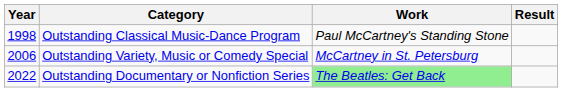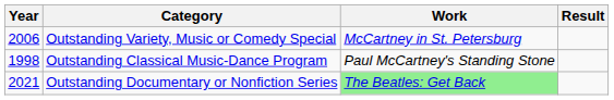 <table class=wikitable>
 <tr>
 <th>Year</th>
 <th>Category</th>
 <th>Work</th>
 <th>Result</th>
 </tr>
 <tr>
+<td><a href='#'>2006</a></td>
+<td><a href='#'>Outstanding Variety, Music or Comedy Special</a></td>
+<td><em><a href='#'>McCartney in St. Petersburg</a></em></td>
+<td></td>
+</tr>
+<tr>
 <td><a href='#'>1998</a></td>
 <td><a href='#'>Outstanding Classical Music-Dance Program</a></td>
 <td><em>Paul McCartney's Standing Stone</em></td>
 <td></td>
 </tr>
 <tr>
-<td><a href='#'>2006</a></td>
-<td><a href='#'>Outstanding Variety, Music or Comedy Special</a></td>
-<td><em><a href='#'>McCartney in St. Petersburg</a></em></td>
-<td></td>
-</tr>
-<tr>
-<td><a href='#'>2022</a></td>
+<td><a href='#'>2021</a></td>
 <td><a href='#'>Outstanding Documentary or Nonfiction Series</a></td>
 <td style="background: lightgreen;"><em><a href='#'>The Beatles: Get Back</a></em></td>
 <td></td>
 </tr>
 </table>
